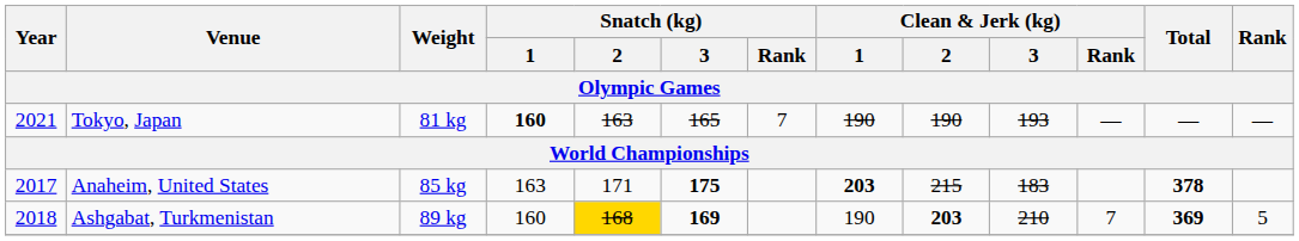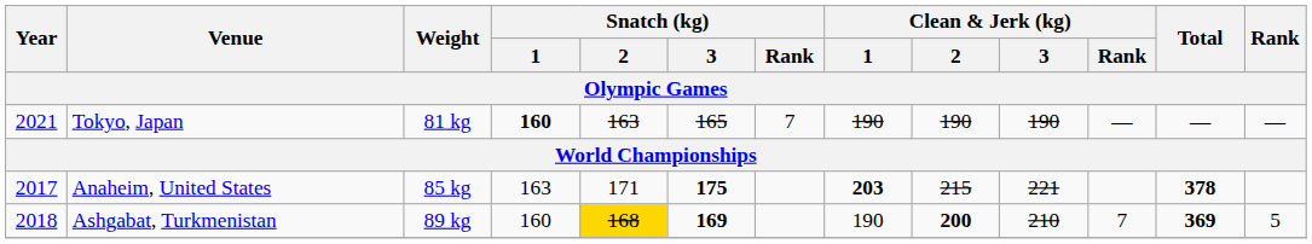 <table class="wikitable" style="text-align:center;">
 <tr>
 <th rowspan=2 width=40>Year</th>
 <th rowspan=2 width=250>Venue</th>
 <th rowspan=2 width=60>Weight</th>
 <th colspan=4>Snatch (kg)</th>
 <th colspan=4>Clean & Jerk (kg)</th>
 <th rowspan=2 width=60>Total</th>
 <th rowspan=2 width=40>Rank</th>
 </tr>
 <tr>
 <th width=60>1</th>
 <th width=60>2</th>
 <th width=60>3</th>
 <th width=45>Rank</th>
 <th width=60>1</th>
 <th width=60>2</th>
 <th width=60>3</th>
 <th width=45>Rank</th>
 </tr>
 <tr>
 <th colspan=13><a href='#'>Olympic Games</a></th>
 </tr>
 <tr>
 <td><a href='#'>2021</a></td>
 <td align=left> <a href='#'>Tokyo</a>, <a href='#'>Japan</a></td>
 <td><a href='#'>81 kg</a></td>
 <td><strong>160</strong></td>
 <td><s>163</s></td>
 <td><s>165</s></td>
 <td>7</td>
 <td><s>190</s></td>
 <td><s>190</s></td>
-<td><s>193</s></td>
+<td><s>190</s></td>
 <td>—</td>
 <td>—</td>
 <td>—</td>
 </tr>
 <tr>
 <th colspan=13><a href='#'>World Championships</a></th>
 </tr>
 <tr>
 <td><a href='#'>2017</a></td>
 <td align=left> <a href='#'>Anaheim</a>, <a href='#'>United States</a></td>
 <td><a href='#'>85 kg</a></td>
 <td>163</td>
 <td>171</td>
 <td><strong>175</strong></td>
 <td></td>
 <td><strong>203</strong></td>
 <td><s>215</s></td>
-<td><s>183</s></td>
+<td><s>221</s></td>
 <td></td>
 <td><strong>378</strong></td>
 <td></td>
 </tr>
 <tr>
 <td><a href='#'>2018</a></td>
 <td align=left> <a href='#'>Ashgabat</a>, <a href='#'>Turkmenistan</a></td>
 <td><a href='#'>89 kg</a></td>
 <td>160</td>
 <td style="background: gold;"><s>168</s></td>
 <td><strong>169</strong></td>
 <td></td>
 <td>190</td>
-<td><strong>203</strong></td>
+<td><strong>200</strong></td>
 <td><s>210</s></td>
 <td>7</td>
 <td><strong>369</strong></td>
 <td>5</td>
 </tr>
 <tr>
 </tr>
 </table>
